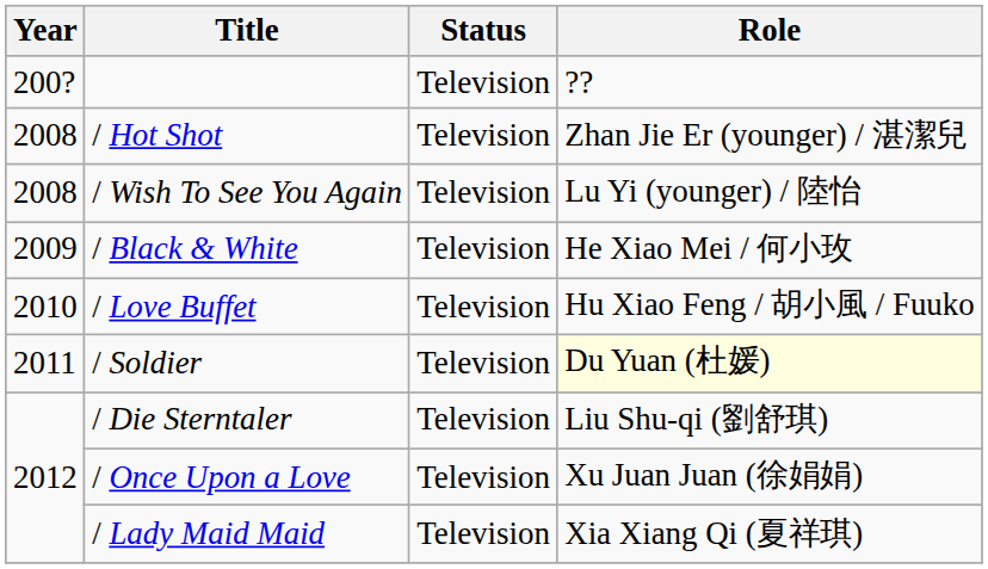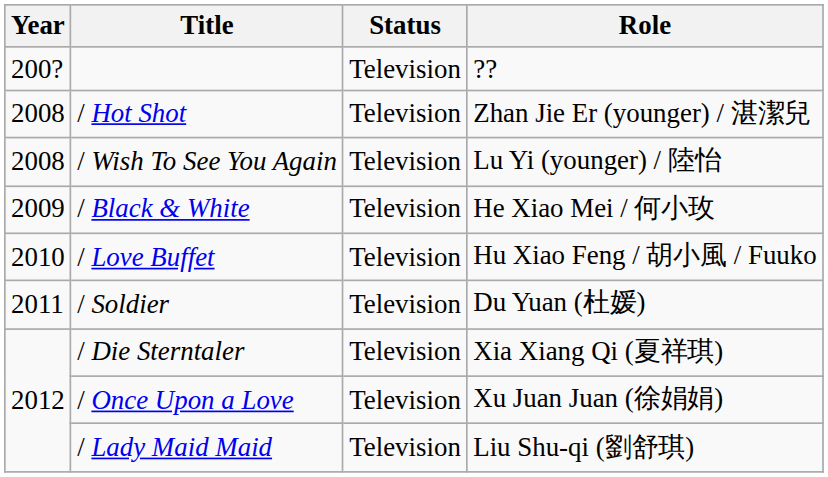 <table class="wikitable">
 <tr>
 <th>Year</th>
 <th>Title</th>
 <th>Status</th>
 <th>Role</th>
 </tr>
 <tr>
 <td>200?</td>
 <td></td>
 <td>Television</td>
 <td>??</td>
 </tr>
 <tr>
 <td>2008</td>
 <td> / <em><a href='#'>Hot Shot</a></em></td>
 <td>Television</td>
 <td>Zhan Jie Er (younger) / 湛潔兒</td>
 </tr>
 <tr>
 <td>2008</td>
 <td> / <em>Wish To See You Again</em></td>
 <td>Television</td>
 <td>Lu Yi (younger) / 陸怡</td>
 </tr>
 <tr>
 <td>2009</td>
 <td> / <a href='#'><em>Black & White</em></a></td>
 <td>Television</td>
 <td>He Xiao Mei / 何小玫</td>
 </tr>
 <tr>
 <td>2010</td>
 <td> /   <em><a href='#'>Love Buffet</a></em> <br></td>
 <td>Television</td>
 <td>Hu Xiao Feng / 胡小風 / Fuuko</td>
 </tr>
 <tr>
 <td>2011</td>
 <td> / <em>Soldier</em></td>
 <td>Television</td>
-<td style="background: lightyellow;">Du Yuan (杜媛)</td>
+<td>Du Yuan (杜媛)</td>
 </tr>
 <tr>
 <td rowspan=3>2012</td>
 <td> / <em>Die Sterntaler</em></td>
 <td>Television</td>
-<td>Liu Shu-qi (劉舒琪)</td>
+<td>Xia Xiang Qi (夏祥琪)</td>
 </tr>
 <tr>
 <td> / <em><a href='#'>Once Upon a Love</a></em></td>
 <td>Television</td>
 <td>Xu Juan Juan (徐娟娟)</td>
 </tr>
 <tr>
 <td> / <em><a href='#'>Lady Maid Maid</a></em></td>
 <td>Television</td>
-<td>Xia Xiang Qi (夏祥琪)</td>
+<td>Liu Shu-qi (劉舒琪)</td>
 </tr>
 </table>
